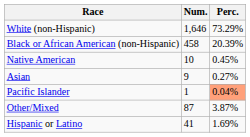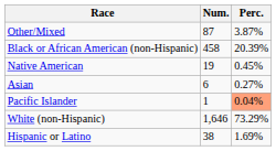 <table class="wikitable">
 <tr>
 <th>Race</th>
 <th>Num.</th>
 <th>Perc.</th>
 </tr>
 <tr>
-<td><a href='#'>White</a> (non-Hispanic)</td>
-<td>1,646</td>
-<td>73.29%</td>
+<td><a href='#'>Other/Mixed</a></td>
+<td>87</td>
+<td>3.87%</td>
 </tr>
 <tr>
 <td><a href='#'>Black or African American</a> (non-Hispanic)</td>
 <td>458</td>
 <td>20.39%</td>
 </tr>
 <tr>
 <td><a href='#'>Native American</a></td>
-<td>10</td>
+<td>19</td>
 <td>0.45%</td>
 </tr>
 <tr>
 <td><a href='#'>Asian</a></td>
-<td>9</td>
+<td>6</td>
 <td>0.27%</td>
 </tr>
 <tr>
 <td><a href='#'>Pacific Islander</a></td>
 <td>1</td>
 <td style="background: lightsalmon;">0.04%</td>
 </tr>
 <tr>
-<td><a href='#'>Other/Mixed</a></td>
-<td>87</td>
-<td>3.87%</td>
+<td><a href='#'>White</a> (non-Hispanic)</td>
+<td>1,646</td>
+<td>73.29%</td>
 </tr>
 <tr>
 <td><a href='#'>Hispanic</a> or <a href='#'>Latino</a></td>
-<td>41</td>
+<td>38</td>
 <td>1.69%</td>
 </tr>
 </table>
